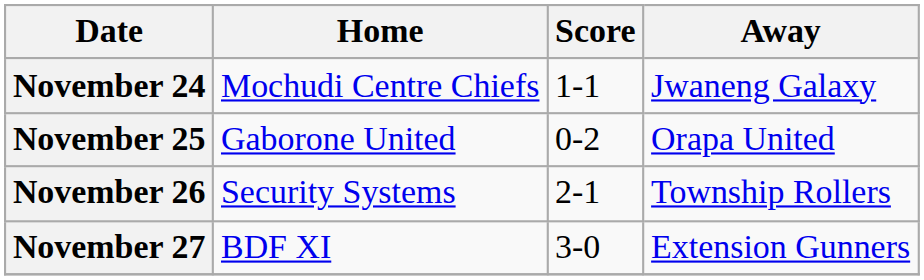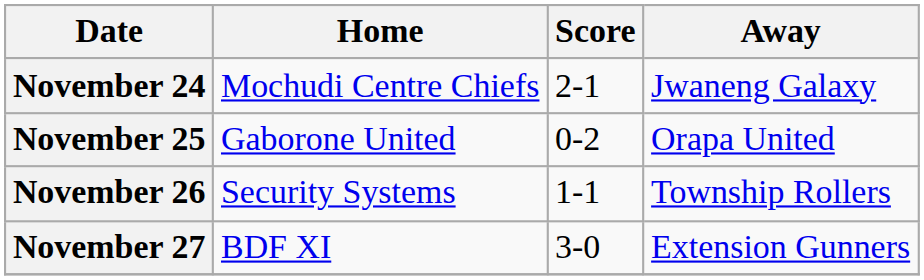 <table class="wikitable sortable plainrowheaders">
 <tr>
 <th scope="col">Date</th>
 <th scope="col">Home</th>
 <th scope="col">Score</th>
 <th scope="col">Away</th>
 </tr>
 <tr>
 <th scope="row">November 24</th>
 <td><a href='#'>Mochudi Centre Chiefs</a></td>
-<td>1-1</td>
+<td>2-1</td>
 <td><a href='#'>Jwaneng Galaxy</a></td>
 </tr>
 <tr>
 <th scope="row">November 25</th>
 <td><a href='#'>Gaborone United</a></td>
 <td>0-2</td>
 <td><a href='#'>Orapa United</a></td>
 </tr>
 <tr>
 <th scope="row">November 26</th>
 <td><a href='#'>Security Systems</a></td>
-<td>2-1</td>
+<td>1-1</td>
 <td><a href='#'>Township Rollers</a></td>
 </tr>
 <tr>
 <th scope="row">November 27</th>
 <td><a href='#'>BDF XI</a></td>
 <td>3-0</td>
 <td><a href='#'>Extension Gunners</a></td>
 </tr>
 <tr>
 </tr>
 </table>
